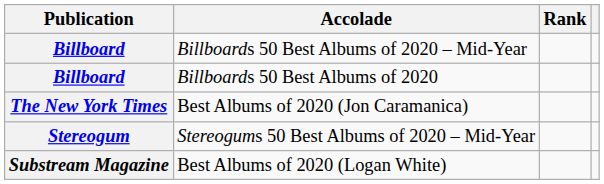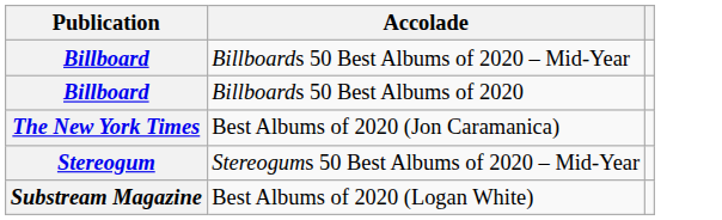 <table class="wikitable sortable plainrowheaders">
 <tr>
 <th scope="col">Publication</th>
 <th scope="col">Accolade</th>
-<th scope="col">Rank</th>
 <th scope="col" class="unsortable"></th>
 </tr>
 <tr>
 <th scope="row"><em><a href='#'>Billboard</a></em></th>
 <td><em>Billboard</em>s 50 Best Albums of 2020 – Mid-Year</td>
 <td></td>
-<td></td>
 </tr>
 <tr>
 <th scope="row"><em><a href='#'>Billboard</a></em></th>
 <td><em>Billboard</em>s 50 Best Albums of 2020</td>
-<td></td>
 <td></td>
 </tr>
 <tr>
 <th scope="row"><em><a href='#'>The New York Times</a></em></th>
 <td>Best Albums of 2020 (Jon Caramanica)</td>
 <td></td>
-<td></td>
 </tr>
 <tr>
 <th scope="row"><em><a href='#'>Stereogum</a></em></th>
 <td><em>Stereogum</em>s 50 Best Albums of 2020 – Mid-Year</td>
-<td></td>
 <td></td>
 </tr>
 <tr>
 <th scope="row"><em>Substream Magazine</em></th>
 <td>Best Albums of 2020 (Logan White)</td>
 <td></td>
-<td></td>
 </tr>
 </table>
